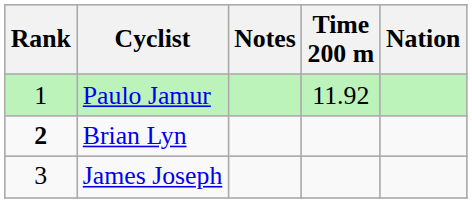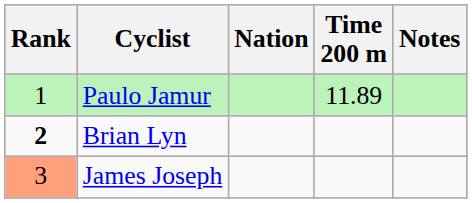 <table class="wikitable sortable" style="text-align:center">
 <tr>
 <th>Rank</th>
 <th>Cyclist</th>
+<th>Nation</th>
+<th>Time<br>200 m</th>
 <th>Notes</th>
-<th>Time<br>200 m</th>
-<th>Nation</th>
 </tr>
 <tr bgcolor=bbf3bb>
 <td>1</td>
 <td align=left><a href='#'>Paulo Jamur</a></td>
+<td align=left></td>
+<td>11.89</td>
 <td></td>
-<td>11.92</td>
-<td align=left></td>
 </tr>
 <tr>
 <td><strong>2</strong></td>
 <td align=left><a href='#'>Brian Lyn</a></td>
+<td align=left></td>
 <td></td>
 <td></td>
-<td align=left></td>
 </tr>
 <tr>
-<td>3</td>
+<td style="background: lightsalmon;">3</td>
 <td align=left><a href='#'>James Joseph</a></td>
+<td align=left></td>
 <td></td>
 <td></td>
-<td align=left></td>
 </tr>
 </table>
